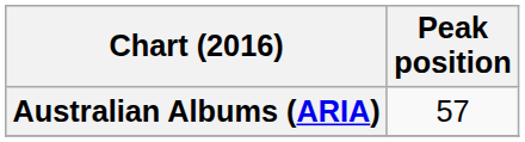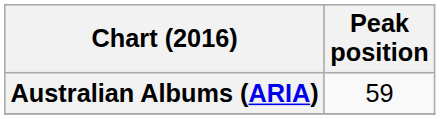 <table class="wikitable plainrowheaders sortable" style="text-align:center">
 <tr>
 <th scope="col">Chart (2016)</th>
 <th scope="col">Peak<br>position</th>
 </tr>
 <tr>
 <th scope="row">Australian Albums (<a href='#'>ARIA</a>)</th>
-<td>57</td>
+<td>59</td>
 </tr>
 <tr>
 </tr>
 <tr>
 </tr>
 <tr>
 </tr>
 </table>
